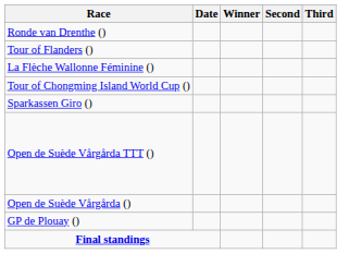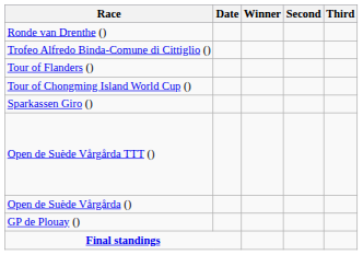 <table class="wikitable sortable">
 <tr style="background:#ccccff;">
 <th>Race</th>
 <th>Date</th>
 <th>Winner</th>
 <th>Second</th>
 <th>Third</th>
 </tr>
 <tr>
 <td> <a href='#'>Ronde van Drenthe</a> ()</td>
 <td></td>
 <td></td>
 <td></td>
 <td></td>
 </tr>
 <tr>
-<td> <a href='#'>Tour of Flanders</a> ()</td>
+<td> <a href='#'>Trofeo Alfredo Binda-Comune di Cittiglio</a> ()</td>
 <td></td>
 <td></td>
 <td></td>
 <td></td>
 </tr>
 <tr>
-<td> <a href='#'>La Flèche Wallonne Féminine</a> ()</td>
+<td> <a href='#'>Tour of Flanders</a> ()</td>
 <td></td>
 <td></td>
 <td></td>
 <td></td>
 </tr>
 <tr>
 <td> <a href='#'>Tour of Chongming Island World Cup</a> ()</td>
 <td></td>
 <td></td>
 <td></td>
 <td></td>
 </tr>
 <tr>
 <td> <a href='#'>Sparkassen Giro</a> ()</td>
 <td></td>
 <td></td>
 <td></td>
 <td></td>
 </tr>
 <tr>
 <td> <a href='#'>Open de Suède Vårgårda TTT</a> ()</td>
 <td></td>
 <td><small><br><br><br><br><br><br></small></td>
 <td><small><br><br><br><br><br><br></small></td>
 <td><small><br><br><br><br><br><br></small></td>
 </tr>
 <tr>
 <td> <a href='#'>Open de Suède Vårgårda</a> ()</td>
 <td></td>
 <td></td>
 <td></td>
 <td></td>
 </tr>
 <tr>
 <td> <a href='#'>GP de Plouay</a> ()</td>
 <td></td>
 <td></td>
 <td></td>
 <td></td>
 </tr>
 <tr>
 <td colspan=2 align=center><strong><a href='#'>Final standings</a></strong></td>
 <td><strong></strong></td>
 <td><strong></strong></td>
 <td><strong></strong></td>
 </tr>
 </table>
